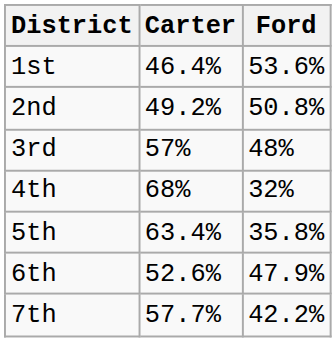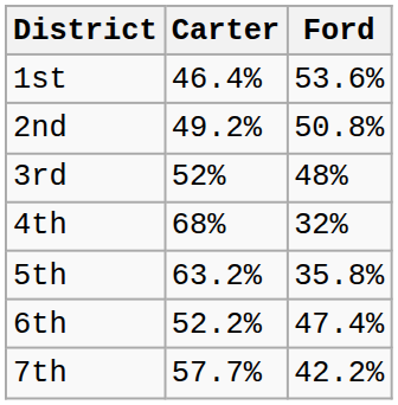 <table class="wikitable">
 <tr>
 <th>District</th>
 <th>Carter</th>
 <th>Ford</th>
 </tr>
 <tr>
 <td>1st</td>
 <td>46.4%</td>
 <td>53.6%</td>
 </tr>
 <tr>
 <td>2nd</td>
 <td>49.2%</td>
 <td>50.8%</td>
 </tr>
 <tr>
 <td>3rd</td>
-<td>57%</td>
+<td>52%</td>
 <td>48%</td>
 </tr>
 <tr>
 <td>4th</td>
 <td>68%</td>
 <td>32%</td>
 </tr>
 <tr>
 <td>5th</td>
-<td>63.4%</td>
+<td>63.2%</td>
 <td>35.8%</td>
 </tr>
 <tr>
 <td>6th</td>
-<td>52.6%</td>
-<td>47.9%</td>
+<td>52.2%</td>
+<td>47.4%</td>
 </tr>
 <tr>
 <td>7th</td>
 <td>57.7%</td>
 <td>42.2%</td>
 </tr>
 </table>
